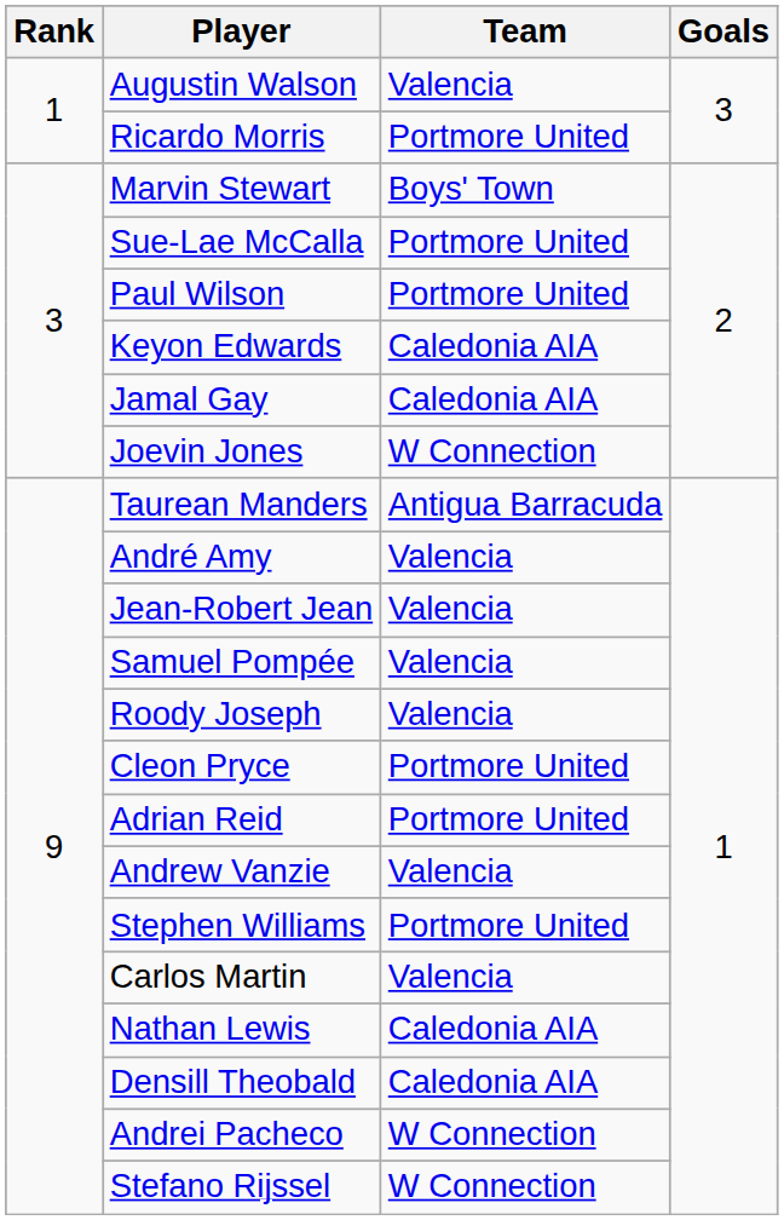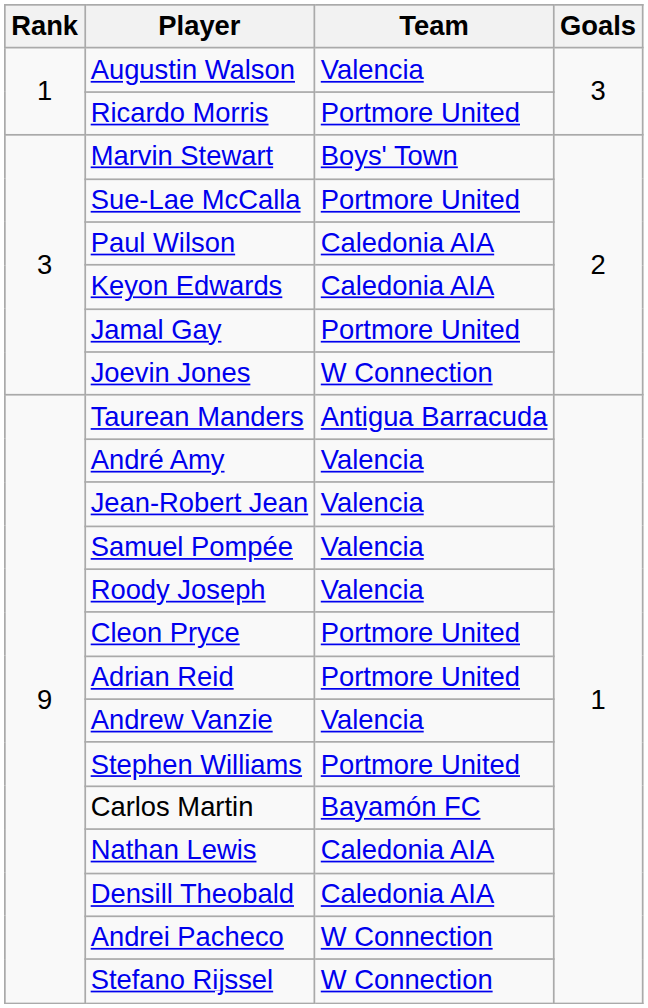 <table class="wikitable">
 <tr>
 <th>Rank</th>
 <th>Player</th>
 <th>Team</th>
 <th>Goals</th>
 </tr>
 <tr>
 <td align=center rowspan=2>1</td>
 <td> <a href='#'>Augustin Walson</a></td>
 <td> <a href='#'>Valencia</a></td>
 <td align=center rowspan=2>3</td>
 </tr>
 <tr>
 <td> <a href='#'>Ricardo Morris</a></td>
 <td> <a href='#'>Portmore United</a></td>
 </tr>
 <tr>
 <td align=center rowspan=6>3</td>
 <td> <a href='#'>Marvin Stewart</a></td>
 <td> <a href='#'>Boys' Town</a></td>
 <td align=center rowspan=6>2</td>
 </tr>
 <tr>
 <td> <a href='#'>Sue-Lae McCalla</a></td>
 <td> <a href='#'>Portmore United</a></td>
 </tr>
 <tr>
 <td> <a href='#'>Paul Wilson</a></td>
-<td> <a href='#'>Portmore United</a></td>
+<td> <a href='#'>Caledonia AIA</a></td>
 </tr>
 <tr>
 <td> <a href='#'>Keyon Edwards</a></td>
 <td> <a href='#'>Caledonia AIA</a></td>
 </tr>
 <tr>
 <td> <a href='#'>Jamal Gay</a></td>
-<td> <a href='#'>Caledonia AIA</a></td>
+<td> <a href='#'>Portmore United</a></td>
 </tr>
 <tr>
 <td> <a href='#'>Joevin Jones</a></td>
 <td> <a href='#'>W Connection</a></td>
 </tr>
 <tr>
 <td align=center rowspan=14>9</td>
 <td> <a href='#'>Taurean Manders</a></td>
 <td> <a href='#'>Antigua Barracuda</a></td>
 <td align=center rowspan=14>1</td>
 </tr>
 <tr>
 <td> <a href='#'>André Amy</a></td>
 <td> <a href='#'>Valencia</a></td>
 </tr>
 <tr>
 <td> <a href='#'>Jean-Robert Jean</a></td>
 <td> <a href='#'>Valencia</a></td>
 </tr>
 <tr>
 <td> <a href='#'>Samuel Pompée</a></td>
 <td> <a href='#'>Valencia</a></td>
 </tr>
 <tr>
 <td> <a href='#'>Roody Joseph</a></td>
 <td> <a href='#'>Valencia</a></td>
 </tr>
 <tr>
 <td> <a href='#'>Cleon Pryce</a></td>
 <td> <a href='#'>Portmore United</a></td>
 </tr>
 <tr>
 <td> <a href='#'>Adrian Reid</a></td>
 <td> <a href='#'>Portmore United</a></td>
 </tr>
 <tr>
 <td> <a href='#'>Andrew Vanzie</a></td>
 <td> <a href='#'>Valencia</a></td>
 </tr>
 <tr>
 <td> <a href='#'>Stephen Williams</a></td>
 <td> <a href='#'>Portmore United</a></td>
 </tr>
 <tr>
 <td> Carlos Martin</td>
-<td> <a href='#'>Valencia</a></td>
+<td> <a href='#'>Bayamón FC</a></td>
 </tr>
 <tr>
 <td> <a href='#'>Nathan Lewis</a></td>
 <td> <a href='#'>Caledonia AIA</a></td>
 </tr>
 <tr>
 <td> <a href='#'>Densill Theobald</a></td>
 <td> <a href='#'>Caledonia AIA</a></td>
 </tr>
 <tr>
 <td> <a href='#'>Andrei Pacheco</a></td>
 <td> <a href='#'>W Connection</a></td>
 </tr>
 <tr>
 <td> <a href='#'>Stefano Rijssel</a></td>
 <td> <a href='#'>W Connection</a></td>
 </tr>
 </table>
